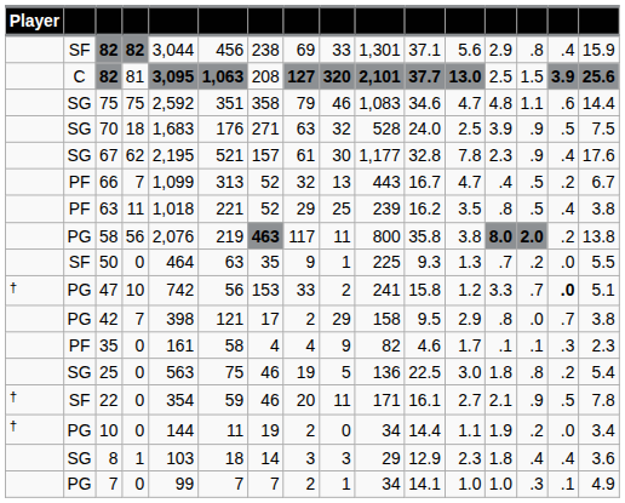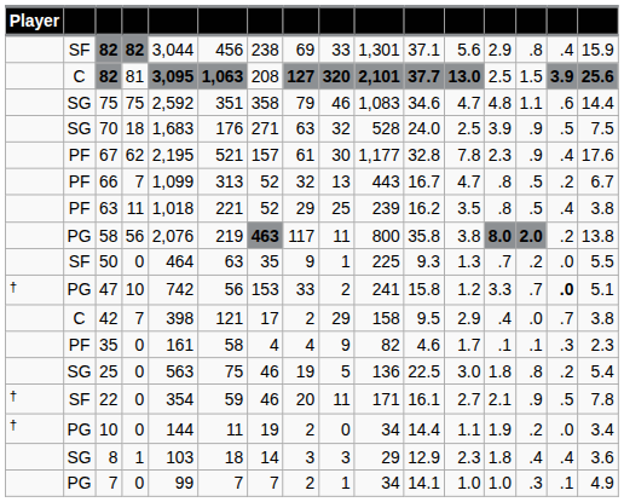 <table class="wikitable sortable" style="font-size: 95%; text-align:right;">
 <tr>
 <th style="background:#010101; color:#FFFFFF; border-top:#8D9093 3px solid; border-bottom:#8D9093 3px solid;">Player</th>
 <th style="background:#010101; color:#FFFFFF; border-top:#8D9093 3px solid; border-bottom:#8D9093 3px solid;"></th>
 <th style="background:#010101; color:#FFFFFF; border-top:#8D9093 3px solid; border-bottom:#8D9093 3px solid;"></th>
 <th style="background:#010101; color:#FFFFFF; border-top:#8D9093 3px solid; border-bottom:#8D9093 3px solid;"></th>
 <th style="background:#010101; color:#FFFFFF; border-top:#8D9093 3px solid; border-bottom:#8D9093 3px solid;"></th>
 <th style="background:#010101; color:#FFFFFF; border-top:#8D9093 3px solid; border-bottom:#8D9093 3px solid;"></th>
 <th style="background:#010101; color:#FFFFFF; border-top:#8D9093 3px solid; border-bottom:#8D9093 3px solid;"></th>
 <th style="background:#010101; color:#FFFFFF; border-top:#8D9093 3px solid; border-bottom:#8D9093 3px solid;"></th>
 <th style="background:#010101; color:#FFFFFF; border-top:#8D9093 3px solid; border-bottom:#8D9093 3px solid;"></th>
 <th style="background:#010101; color:#FFFFFF; border-top:#8D9093 3px solid; border-bottom:#8D9093 3px solid;"></th>
 <th style="background:#010101; color:#FFFFFF; border-top:#8D9093 3px solid; border-bottom:#8D9093 3px solid;"></th>
 <th style="background:#010101; color:#FFFFFF; border-top:#8D9093 3px solid; border-bottom:#8D9093 3px solid;"></th>
 <th style="background:#010101; color:#FFFFFF; border-top:#8D9093 3px solid; border-bottom:#8D9093 3px solid;"></th>
 <th style="background:#010101; color:#FFFFFF; border-top:#8D9093 3px solid; border-bottom:#8D9093 3px solid;"></th>
 <th style="background:#010101; color:#FFFFFF; border-top:#8D9093 3px solid; border-bottom:#8D9093 3px solid;"></th>
 <th style="background:#010101; color:#FFFFFF; border-top:#8D9093 3px solid; border-bottom:#8D9093 3px solid;"></th>
 </tr>
 <tr>
 <td style="text-align:left;"></td>
 <td style="text-align:center;">SF</td>
 <td style="background:#8D9093; color:#010101;"><strong>82</strong></td>
 <td style="background:#8D9093; color:#010101;"><strong>82</strong></td>
 <td>3,044</td>
 <td>456</td>
 <td>238</td>
 <td>69</td>
 <td>33</td>
 <td>1,301</td>
 <td>37.1</td>
 <td>5.6</td>
 <td>2.9</td>
 <td>.8</td>
 <td>.4</td>
 <td>15.9</td>
 </tr>
 <tr>
 <td style="text-align:left;"></td>
 <td style="text-align:center;">C</td>
 <td style="background:#8D9093; color:#010101;"><strong>82</strong></td>
 <td>81</td>
 <td style="background:#8D9093; color:#010101;"><strong>3,095</strong></td>
 <td style="background:#8D9093; color:#010101;"><strong>1,063</strong></td>
 <td>208</td>
 <td style="background:#8D9093; color:#010101;"><strong>127</strong></td>
 <td style="background:#8D9093; color:#010101;"><strong>320</strong></td>
 <td style="background:#8D9093; color:#010101;"><strong>2,101</strong></td>
 <td style="background:#8D9093; color:#010101;"><strong>37.7</strong></td>
 <td style="background:#8D9093; color:#010101;"><strong>13.0</strong></td>
 <td>2.5</td>
 <td>1.5</td>
 <td style="background:#8D9093; color:#010101;"><strong>3.9</strong></td>
 <td style="background:#8D9093; color:#010101;"><strong>25.6</strong></td>
 </tr>
 <tr>
 <td style="text-align:left;"></td>
 <td style="text-align:center;">SG</td>
 <td>75</td>
 <td>75</td>
 <td>2,592</td>
 <td>351</td>
 <td>358</td>
 <td>79</td>
 <td>46</td>
 <td>1,083</td>
 <td>34.6</td>
 <td>4.7</td>
 <td>4.8</td>
 <td>1.1</td>
 <td>.6</td>
 <td>14.4</td>
 </tr>
 <tr>
 <td style="text-align:left;"></td>
 <td style="text-align:center;">SG</td>
 <td>70</td>
 <td>18</td>
 <td>1,683</td>
 <td>176</td>
 <td>271</td>
 <td>63</td>
 <td>32</td>
 <td>528</td>
 <td>24.0</td>
 <td>2.5</td>
 <td>3.9</td>
 <td>.9</td>
 <td>.5</td>
 <td>7.5</td>
 </tr>
 <tr>
 <td style="text-align:left;"></td>
-<td style="text-align:center;">SG</td>
+<td style="text-align:center;">PF</td>
 <td>67</td>
 <td>62</td>
 <td>2,195</td>
 <td>521</td>
 <td>157</td>
 <td>61</td>
 <td>30</td>
 <td>1,177</td>
 <td>32.8</td>
 <td>7.8</td>
 <td>2.3</td>
 <td>.9</td>
 <td>.4</td>
 <td>17.6</td>
 </tr>
 <tr>
 <td style="text-align:left;"></td>
 <td style="text-align:center;">PF</td>
 <td>66</td>
 <td>7</td>
 <td>1,099</td>
 <td>313</td>
 <td>52</td>
 <td>32</td>
 <td>13</td>
 <td>443</td>
 <td>16.7</td>
 <td>4.7</td>
-<td>.4</td>
+<td>.8</td>
 <td>.5</td>
 <td>.2</td>
 <td>6.7</td>
 </tr>
 <tr>
 <td style="text-align:left;"></td>
 <td style="text-align:center;">PF</td>
 <td>63</td>
 <td>11</td>
 <td>1,018</td>
 <td>221</td>
 <td>52</td>
 <td>29</td>
 <td>25</td>
 <td>239</td>
 <td>16.2</td>
 <td>3.5</td>
 <td>.8</td>
 <td>.5</td>
 <td>.4</td>
 <td>3.8</td>
 </tr>
 <tr>
 <td style="text-align:left;"></td>
 <td style="text-align:center;">PG</td>
 <td>58</td>
 <td>56</td>
 <td>2,076</td>
 <td>219</td>
 <td style="background:#8D9093; color:#010101;"><strong>463</strong></td>
 <td>117</td>
 <td>11</td>
 <td>800</td>
 <td>35.8</td>
 <td>3.8</td>
 <td style="background:#8D9093; color:#010101;"><strong>8.0</strong></td>
 <td style="background:#8D9093; color:#010101;"><strong>2.0</strong></td>
 <td>.2</td>
 <td>13.8</td>
 </tr>
 <tr>
 <td style="text-align:left;"></td>
 <td style="text-align:center;">SF</td>
 <td>50</td>
 <td>0</td>
 <td>464</td>
 <td>63</td>
 <td>35</td>
 <td>9</td>
 <td>1</td>
 <td>225</td>
 <td>9.3</td>
 <td>1.3</td>
 <td>.7</td>
 <td>.2</td>
 <td>.0</td>
 <td>5.5</td>
 </tr>
 <tr>
 <td style="text-align:left;"><sup>†</sup></td>
 <td style="text-align:center;">PG</td>
 <td>47</td>
 <td>10</td>
 <td>742</td>
 <td>56</td>
 <td>153</td>
 <td>33</td>
 <td>2</td>
 <td>241</td>
 <td>15.8</td>
 <td>1.2</td>
 <td>3.3</td>
 <td>.7</td>
 <td><strong>.0</strong></td>
 <td>5.1</td>
 </tr>
 <tr>
 <td style="text-align:left;"></td>
-<td style="text-align:center;">PG</td>
+<td style="text-align:center;">C</td>
 <td>42</td>
 <td>7</td>
 <td>398</td>
 <td>121</td>
 <td>17</td>
 <td>2</td>
 <td>29</td>
 <td>158</td>
 <td>9.5</td>
 <td>2.9</td>
-<td>.8</td>
+<td>.4</td>
 <td>.0</td>
 <td>.7</td>
 <td>3.8</td>
 </tr>
 <tr>
 <td style="text-align:left;"></td>
 <td style="text-align:center;">PF</td>
 <td>35</td>
 <td>0</td>
 <td>161</td>
 <td>58</td>
 <td>4</td>
 <td>4</td>
 <td>9</td>
 <td>82</td>
 <td>4.6</td>
 <td>1.7</td>
 <td>.1</td>
 <td>.1</td>
 <td>.3</td>
 <td>2.3</td>
 </tr>
 <tr>
 <td style="text-align:left;"></td>
 <td style="text-align:center;">SG</td>
 <td>25</td>
 <td>0</td>
 <td>563</td>
 <td>75</td>
 <td>46</td>
 <td>19</td>
 <td>5</td>
 <td>136</td>
 <td>22.5</td>
 <td>3.0</td>
 <td>1.8</td>
 <td>.8</td>
 <td>.2</td>
 <td>5.4</td>
 </tr>
 <tr>
 <td style="text-align:left;"><sup>†</sup></td>
 <td style="text-align:center;">SF</td>
 <td>22</td>
 <td>0</td>
 <td>354</td>
 <td>59</td>
 <td>46</td>
 <td>20</td>
 <td>11</td>
 <td>171</td>
 <td>16.1</td>
 <td>2.7</td>
 <td>2.1</td>
 <td>.9</td>
 <td>.5</td>
 <td>7.8</td>
 </tr>
 <tr>
 <td style="text-align:left;"><sup>†</sup></td>
 <td style="text-align:center;">PG</td>
 <td>10</td>
 <td>0</td>
 <td>144</td>
 <td>11</td>
 <td>19</td>
 <td>2</td>
 <td>0</td>
 <td>34</td>
 <td>14.4</td>
 <td>1.1</td>
 <td>1.9</td>
 <td>.2</td>
 <td>.0</td>
 <td>3.4</td>
 </tr>
 <tr>
 <td style="text-align:left;"></td>
 <td style="text-align:center;">SG</td>
 <td>8</td>
 <td>1</td>
 <td>103</td>
 <td>18</td>
 <td>14</td>
 <td>3</td>
 <td>3</td>
 <td>29</td>
 <td>12.9</td>
 <td>2.3</td>
 <td>1.8</td>
 <td>.4</td>
 <td>.4</td>
 <td>3.6</td>
 </tr>
 <tr>
 <td style="text-align:left;"></td>
 <td style="text-align:center;">PG</td>
 <td>7</td>
 <td>0</td>
 <td>99</td>
 <td>7</td>
 <td>7</td>
 <td>2</td>
 <td>1</td>
 <td>34</td>
 <td>14.1</td>
 <td>1.0</td>
 <td>1.0</td>
 <td>.3</td>
 <td>.1</td>
 <td>4.9</td>
 </tr>
 </table>
